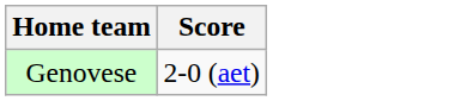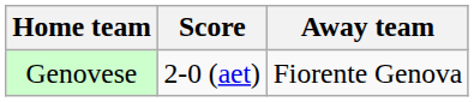 <table class="wikitable" style="text-align: center">
 <tr>
 <th>Home team</th>
 <th>Score</th>
+<th>Away team</th>
 </tr>
 <tr>
 <td bgcolor="ccffcc">Genovese</td>
 <td>2-0 (<a href='#'>aet</a>)</td>
+<td>Fiorente Genova</td>
 </tr>
 </table>
